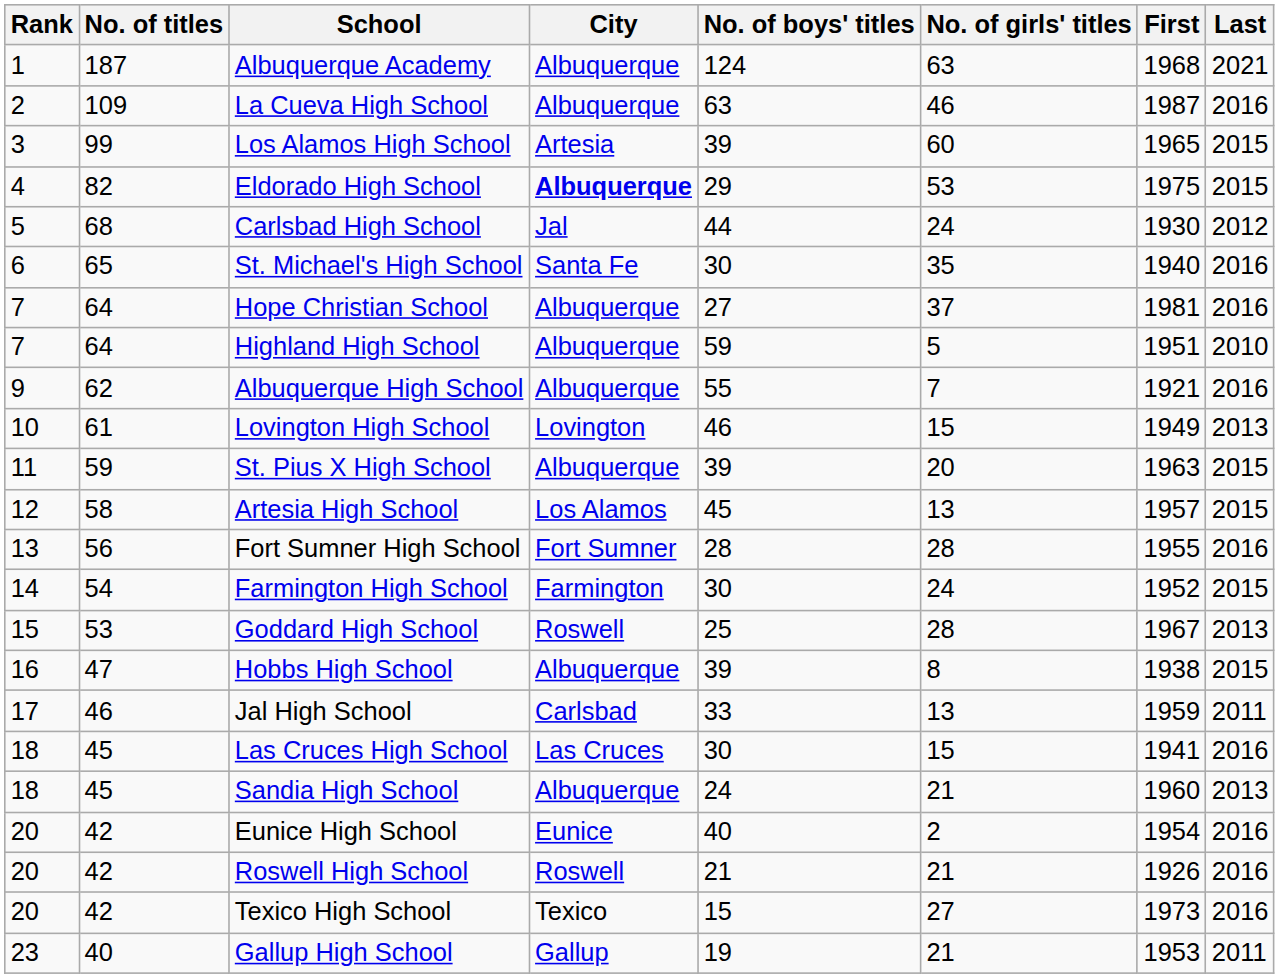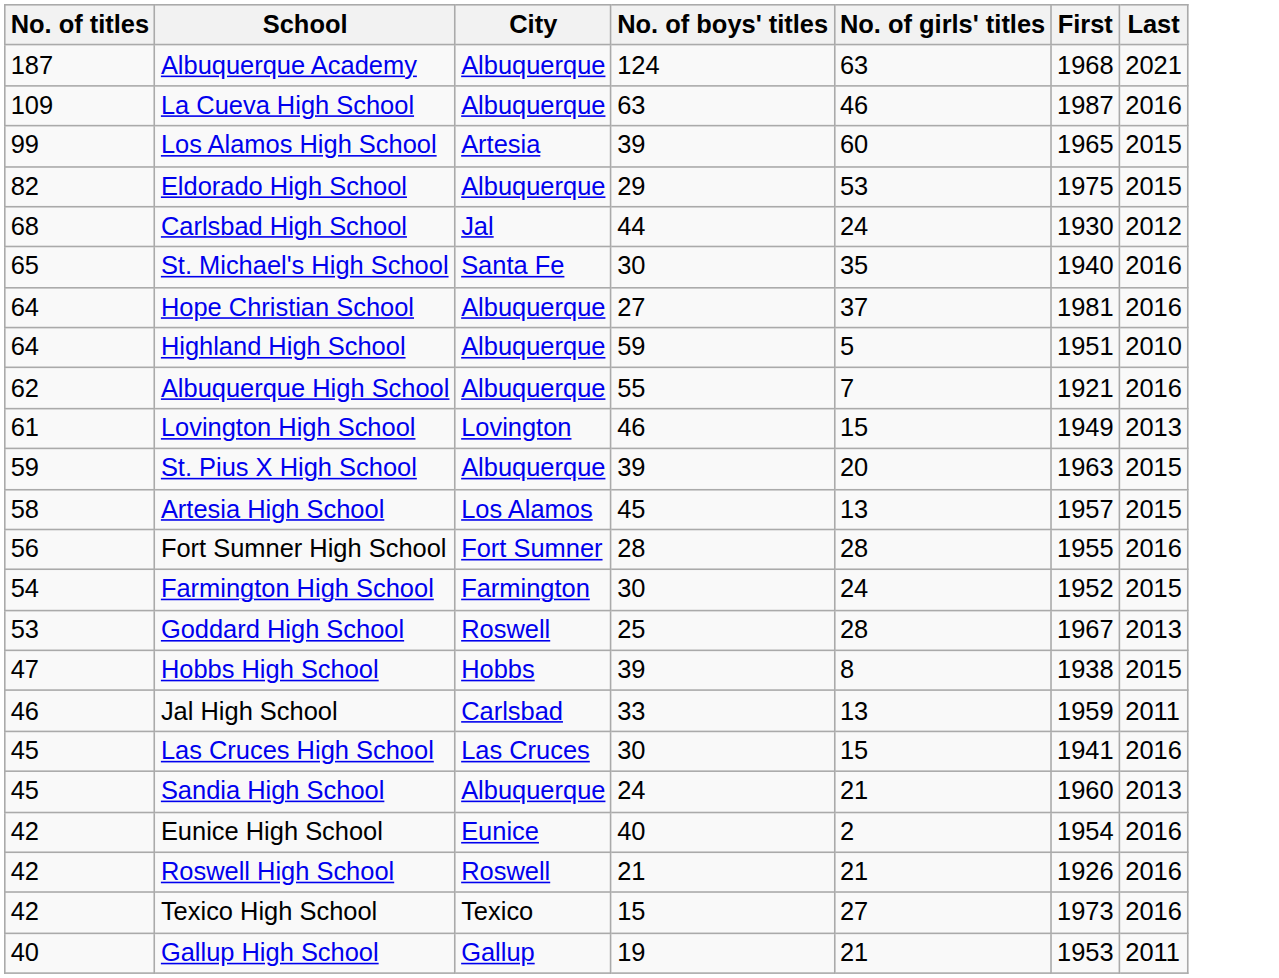 <table class="wikitable">
 <tr>
-<th>Rank</th>
 <th>No. of titles</th>
 <th>School</th>
 <th>City</th>
 <th>No. of boys' titles</th>
 <th>No. of girls' titles</th>
 <th>First</th>
 <th>Last</th>
 </tr>
 <tr>
-<td>1</td>
 <td>187</td>
 <td><a href='#'>Albuquerque Academy</a></td>
 <td><a href='#'>Albuquerque</a></td>
 <td>124</td>
 <td>63</td>
 <td>1968</td>
 <td>2021</td>
 </tr>
 <tr>
-<td>2</td>
 <td>109</td>
 <td><a href='#'>La Cueva High School</a></td>
 <td><a href='#'>Albuquerque</a></td>
 <td>63</td>
 <td>46</td>
 <td>1987</td>
 <td>2016</td>
 </tr>
 <tr>
-<td>3</td>
 <td>99</td>
 <td><a href='#'>Los Alamos High School</a></td>
 <td><a href='#'>Artesia</a></td>
 <td>39</td>
 <td>60</td>
 <td>1965</td>
 <td>2015</td>
 </tr>
 <tr>
-<td>4</td>
 <td>82</td>
 <td><a href='#'>Eldorado High School</a></td>
-<td><strong><a href='#'>Albuquerque</a></strong></td>
+<td><a href='#'>Albuquerque</a></td>
 <td>29</td>
 <td>53</td>
 <td>1975</td>
 <td>2015</td>
 </tr>
 <tr>
-<td>5</td>
 <td>68</td>
 <td><a href='#'>Carlsbad High School</a></td>
 <td><a href='#'>Jal</a></td>
 <td>44</td>
 <td>24</td>
 <td>1930</td>
 <td>2012</td>
 </tr>
 <tr>
-<td>6</td>
 <td>65</td>
 <td><a href='#'>St. Michael's High School</a></td>
 <td><a href='#'>Santa Fe</a></td>
 <td>30</td>
 <td>35</td>
 <td>1940</td>
 <td>2016</td>
 </tr>
 <tr>
-<td>7</td>
 <td>64</td>
 <td><a href='#'>Hope Christian School</a></td>
 <td><a href='#'>Albuquerque</a></td>
 <td>27</td>
 <td>37</td>
 <td>1981</td>
 <td>2016</td>
 </tr>
 <tr>
-<td>7</td>
 <td>64</td>
 <td><a href='#'>Highland High School</a></td>
 <td><a href='#'>Albuquerque</a></td>
 <td>59</td>
 <td>5</td>
 <td>1951</td>
 <td>2010</td>
 </tr>
 <tr>
-<td>9</td>
 <td>62</td>
 <td><a href='#'>Albuquerque High School</a></td>
 <td><a href='#'>Albuquerque</a></td>
 <td>55</td>
 <td>7</td>
 <td>1921</td>
 <td>2016</td>
 </tr>
 <tr>
-<td>10</td>
 <td>61</td>
 <td><a href='#'>Lovington High School</a></td>
 <td><a href='#'>Lovington</a></td>
 <td>46</td>
 <td>15</td>
 <td>1949</td>
 <td>2013</td>
 </tr>
 <tr>
-<td>11</td>
 <td>59</td>
 <td><a href='#'>St. Pius X High School</a></td>
 <td><a href='#'>Albuquerque</a></td>
 <td>39</td>
 <td>20</td>
 <td>1963</td>
 <td>2015</td>
 </tr>
 <tr>
-<td>12</td>
 <td>58</td>
 <td><a href='#'>Artesia High School</a></td>
 <td><a href='#'>Los Alamos</a></td>
 <td>45</td>
 <td>13</td>
 <td>1957</td>
 <td>2015</td>
 </tr>
 <tr>
-<td>13</td>
 <td>56</td>
 <td>Fort Sumner High School</td>
 <td><a href='#'>Fort Sumner</a></td>
 <td>28</td>
 <td>28</td>
 <td>1955</td>
 <td>2016</td>
 </tr>
 <tr>
-<td>14</td>
 <td>54</td>
 <td><a href='#'>Farmington High School</a></td>
 <td><a href='#'>Farmington</a></td>
 <td>30</td>
 <td>24</td>
 <td>1952</td>
 <td>2015</td>
 </tr>
 <tr>
-<td>15</td>
 <td>53</td>
 <td><a href='#'>Goddard High School</a></td>
 <td><a href='#'>Roswell</a></td>
 <td>25</td>
 <td>28</td>
 <td>1967</td>
 <td>2013</td>
 </tr>
 <tr>
-<td>16</td>
 <td>47</td>
 <td><a href='#'>Hobbs High School</a></td>
-<td><a href='#'>Albuquerque</a></td>
+<td><a href='#'>Hobbs</a></td>
 <td>39</td>
 <td>8</td>
 <td>1938</td>
 <td>2015</td>
 </tr>
 <tr>
-<td>17</td>
 <td>46</td>
 <td>Jal High School</td>
 <td><a href='#'>Carlsbad</a></td>
 <td>33</td>
 <td>13</td>
 <td>1959</td>
 <td>2011</td>
 </tr>
 <tr>
-<td>18</td>
 <td>45</td>
 <td><a href='#'>Las Cruces High School</a></td>
 <td><a href='#'>Las Cruces</a></td>
 <td>30</td>
 <td>15</td>
 <td>1941</td>
 <td>2016</td>
 </tr>
 <tr>
-<td>18</td>
 <td>45</td>
 <td><a href='#'>Sandia High School</a></td>
 <td><a href='#'>Albuquerque</a></td>
 <td>24</td>
 <td>21</td>
 <td>1960</td>
 <td>2013</td>
 </tr>
 <tr>
-<td>20</td>
 <td>42</td>
 <td>Eunice High School</td>
 <td><a href='#'>Eunice</a></td>
 <td>40</td>
 <td>2</td>
 <td>1954</td>
 <td>2016</td>
 </tr>
 <tr>
-<td>20</td>
 <td>42</td>
 <td><a href='#'>Roswell High School</a></td>
 <td><a href='#'>Roswell</a></td>
 <td>21</td>
 <td>21</td>
 <td>1926</td>
 <td>2016</td>
 </tr>
 <tr>
-<td>20</td>
 <td>42</td>
 <td>Texico High School</td>
 <td>Texico</td>
 <td>15</td>
 <td>27</td>
 <td>1973</td>
 <td>2016</td>
 </tr>
 <tr>
-<td>23</td>
 <td>40</td>
 <td><a href='#'>Gallup High School</a></td>
 <td><a href='#'>Gallup</a></td>
 <td>19</td>
 <td>21</td>
 <td>1953</td>
 <td>2011</td>
 </tr>
 </table>
